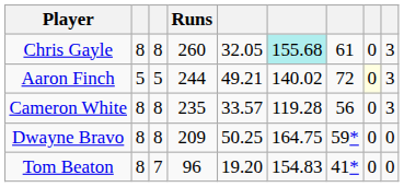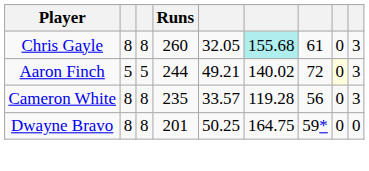 <table class="wikitable sortable" style="text-align: center;">
 <tr>
 <th class="unsortable">Player</th>
 <th></th>
 <th></th>
 <th>Runs</th>
 <th></th>
 <th></th>
 <th></th>
 <th></th>
 <th></th>
 </tr>
 <tr>
 <td><a href='#'>Chris Gayle</a></td>
 <td>8</td>
 <td>8</td>
 <td>260</td>
 <td>32.05</td>
 <td style="background: paleturquoise;">155.68</td>
 <td>61</td>
 <td>0</td>
 <td>3</td>
 </tr>
 <tr>
 <td><a href='#'>Aaron Finch</a></td>
 <td>5</td>
 <td>5</td>
 <td>244</td>
 <td>49.21</td>
 <td>140.02</td>
 <td>72</td>
 <td style="background: lightyellow;">0</td>
 <td>3</td>
 </tr>
 <tr>
 <td><a href='#'>Cameron White</a></td>
 <td>8</td>
 <td>8</td>
 <td>235</td>
 <td>33.57</td>
 <td>119.28</td>
 <td>56</td>
 <td>0</td>
 <td>3</td>
 </tr>
 <tr>
 <td><a href='#'>Dwayne Bravo</a></td>
 <td>8</td>
 <td>8</td>
-<td>209</td>
+<td>201</td>
 <td>50.25</td>
 <td>164.75</td>
 <td>59<a href='#'>*</a></td>
 <td>0</td>
 <td>0</td>
 </tr>
-<tr>
-<td><a href='#'>Tom Beaton</a></td>
-<td>8</td>
-<td>7</td>
-<td>96</td>
-<td>19.20</td>
-<td>154.83</td>
-<td>41<a href='#'>*</a></td>
-<td>0</td>
-<td>0</td>
-</tr>
 </table>
